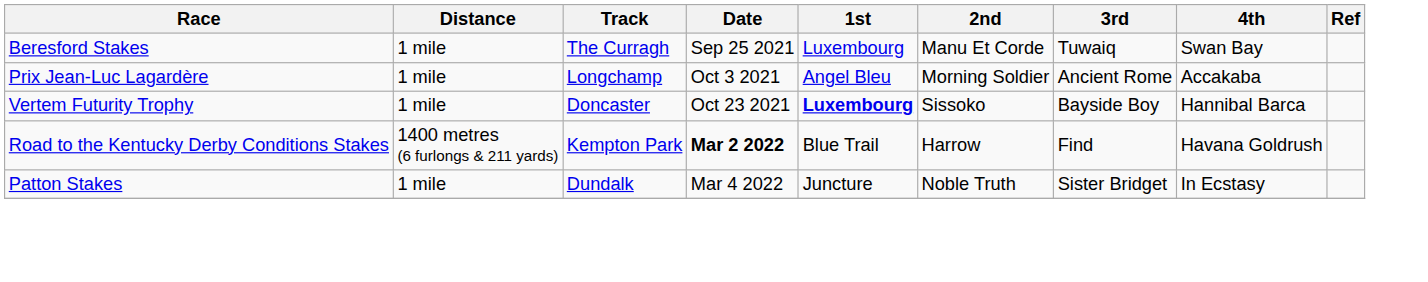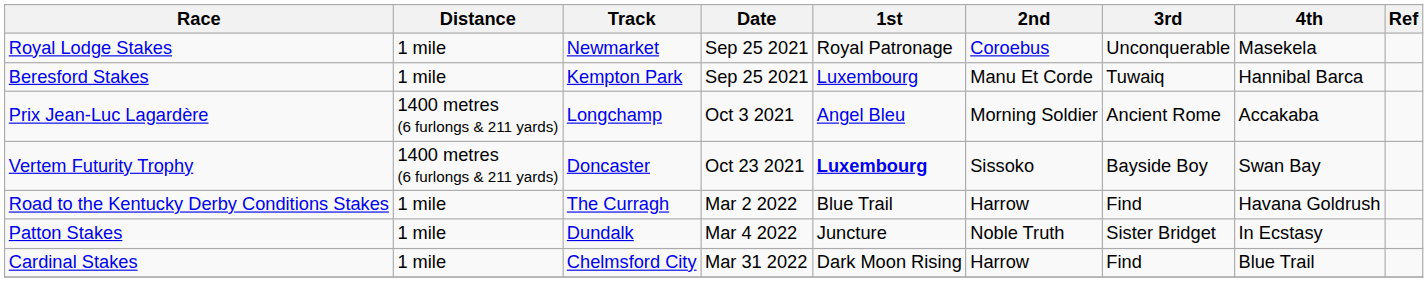 <table class="wikitable">
 <tr>
 <th>Race</th>
 <th>Distance</th>
 <th>Track</th>
 <th>Date</th>
 <th>1st</th>
 <th>2nd</th>
 <th>3rd</th>
 <th>4th</th>
 <th>Ref</th>
 </tr>
 <tr>
+<td><a href='#'>Royal Lodge Stakes</a></td>
+<td>1 mile</td>
+<td><a href='#'>Newmarket</a></td>
+<td>Sep 25 2021</td>
+<td>Royal Patronage</td>
+<td><a href='#'>Coroebus</a></td>
+<td>Unconquerable</td>
+<td>Masekela</td>
+<td></td>
+</tr>
+<tr>
 <td><a href='#'>Beresford Stakes</a></td>
 <td>1 mile</td>
-<td><a href='#'>The Curragh</a></td>
+<td><a href='#'>Kempton Park</a></td>
 <td>Sep 25 2021</td>
 <td><a href='#'>Luxembourg</a></td>
 <td>Manu Et Corde</td>
 <td>Tuwaiq</td>
-<td>Swan Bay</td>
+<td>Hannibal Barca</td>
 <td></td>
 </tr>
 <tr>
 <td><a href='#'>Prix Jean-Luc Lagardère</a></td>
-<td>1 mile</td>
+<td>1400 metres <br><small>(6 furlongs & 211 yards)</small></td>
 <td><a href='#'>Longchamp</a></td>
 <td>Oct 3 2021</td>
 <td><a href='#'>Angel Bleu</a></td>
 <td>Morning Soldier</td>
 <td>Ancient Rome</td>
 <td>Accakaba</td>
 <td></td>
 </tr>
 <tr>
 <td><a href='#'>Vertem Futurity Trophy</a></td>
-<td>1 mile</td>
+<td>1400 metres <br><small>(6 furlongs & 211 yards)</small></td>
 <td><a href='#'>Doncaster</a></td>
 <td>Oct 23 2021</td>
 <td><strong><a href='#'>Luxembourg</a></strong></td>
 <td>Sissoko</td>
 <td>Bayside Boy</td>
-<td>Hannibal Barca</td>
+<td>Swan Bay</td>
 <td></td>
 </tr>
 <tr>
 <td><a href='#'>Road to the Kentucky Derby Conditions Stakes</a></td>
-<td>1400 metres <br><small>(6 furlongs & 211 yards)</small></td>
-<td><a href='#'>Kempton Park</a></td>
-<td><strong>Mar 2 2022</strong></td>
+<td>1 mile</td>
+<td><a href='#'>The Curragh</a></td>
+<td>Mar 2 2022</td>
 <td>Blue Trail</td>
 <td>Harrow</td>
 <td>Find</td>
 <td>Havana Goldrush</td>
 <td></td>
 </tr>
 <tr>
 <td><a href='#'>Patton Stakes</a></td>
 <td>1 mile</td>
 <td><a href='#'>Dundalk</a></td>
 <td>Mar 4 2022</td>
 <td>Juncture</td>
 <td>Noble Truth</td>
 <td>Sister Bridget</td>
 <td>In Ecstasy</td>
 <td></td>
 </tr>
 <tr>
+<td><a href='#'>Cardinal Stakes</a></td>
+<td>1 mile</td>
+<td><a href='#'>Chelmsford City</a></td>
+<td>Mar 31 2022</td>
+<td>Dark Moon Rising</td>
+<td>Harrow</td>
+<td>Find</td>
+<td>Blue Trail</td>
+<td></td>
+</tr>
+<tr>
 </tr>
 </table>
